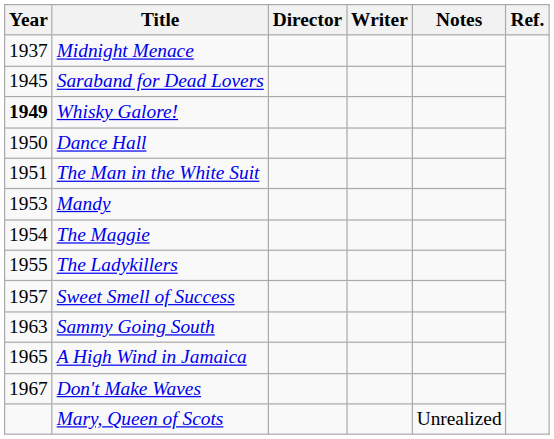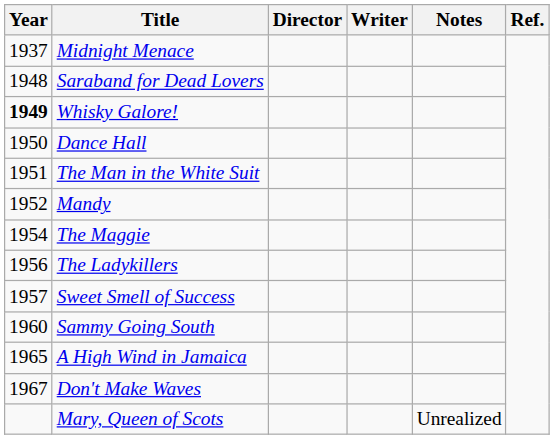 <table class="wikitable">
 <tr>
 <th>Year</th>
 <th>Title</th>
 <th>Director</th>
 <th>Writer</th>
 <th>Notes</th>
 <th>Ref.</th>
 </tr>
 <tr>
 <td>1937</td>
 <td><em><a href='#'>Midnight Menace</a></em></td>
 <td></td>
 <td></td>
 <td></td>
 <td rowspan=13></td>
 </tr>
 <tr>
-<td>1945</td>
+<td>1948</td>
 <td><em><a href='#'>Saraband for Dead Lovers</a></em></td>
 <td></td>
 <td></td>
 <td></td>
 </tr>
 <tr>
 <td><strong>1949</strong></td>
 <td><em><a href='#'>Whisky Galore!</a></em></td>
 <td></td>
 <td></td>
 <td></td>
 </tr>
 <tr>
 <td>1950</td>
 <td><em><a href='#'>Dance Hall</a></em></td>
 <td></td>
 <td></td>
 <td></td>
 </tr>
 <tr>
 <td>1951</td>
 <td><em><a href='#'>The Man in the White Suit</a></em></td>
 <td></td>
 <td></td>
 <td></td>
 </tr>
 <tr>
-<td>1953</td>
+<td>1952</td>
 <td><em><a href='#'>Mandy</a></em></td>
 <td></td>
 <td></td>
 <td></td>
 </tr>
 <tr>
 <td>1954</td>
 <td><em><a href='#'>The Maggie</a></em></td>
 <td></td>
 <td></td>
 <td></td>
 </tr>
 <tr>
-<td>1955</td>
+<td>1956</td>
 <td><em><a href='#'>The Ladykillers</a></em></td>
 <td></td>
 <td></td>
 <td></td>
 </tr>
 <tr>
 <td>1957</td>
 <td><em><a href='#'>Sweet Smell of Success</a></em></td>
 <td></td>
 <td></td>
 <td></td>
 </tr>
 <tr>
-<td>1963</td>
+<td>1960</td>
 <td><em><a href='#'>Sammy Going South</a></em></td>
 <td></td>
 <td></td>
 <td></td>
 </tr>
 <tr>
 <td>1965</td>
 <td><em><a href='#'>A High Wind in Jamaica</a></em></td>
 <td></td>
 <td></td>
 <td></td>
 </tr>
 <tr>
 <td>1967</td>
 <td><em><a href='#'>Don't Make Waves</a></em></td>
 <td></td>
 <td></td>
 <td></td>
 </tr>
 <tr>
 <td></td>
 <td><em><a href='#'>Mary, Queen of Scots</a></em></td>
 <td></td>
 <td></td>
 <td>Unrealized</td>
 </tr>
 </table>
